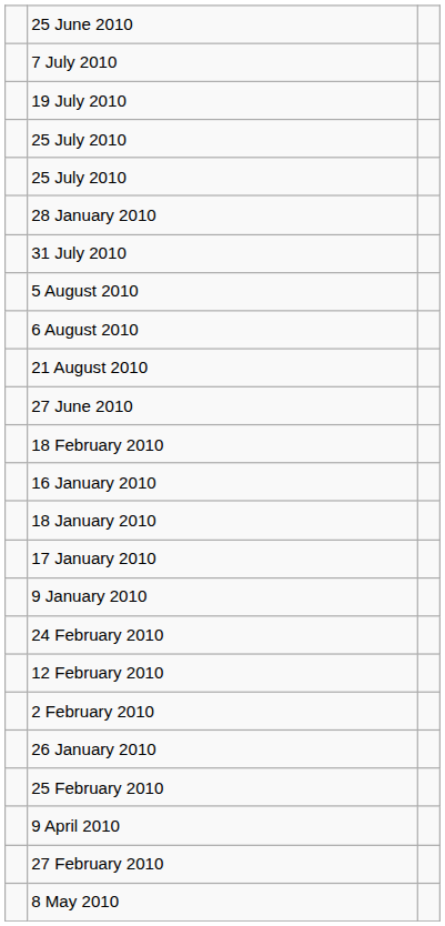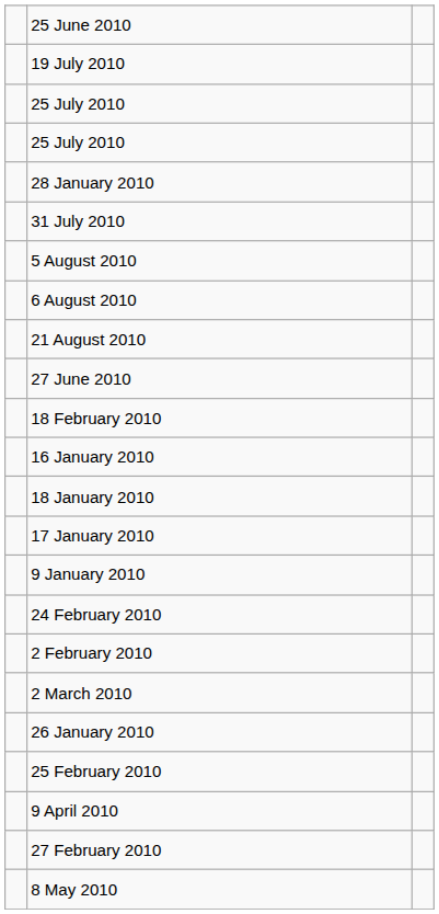 <table class="wikitable" style="font-size: 80%; float: left; width: 26em; margin-right: 1em; height: 700px">
 <tr>
 <td></td>
 <td>25 June 2010</td>
-<td></td>
-</tr>
-<tr>
-<td></td>
-<td>7 July 2010</td>
 <td></td>
 </tr>
 <tr>
 <td></td>
 <td>19 July 2010</td>
 <td></td>
 </tr>
 <tr>
 <td></td>
 <td>25 July 2010</td>
 <td></td>
 </tr>
 <tr>
 <td></td>
 <td>25 July 2010</td>
 <td></td>
 </tr>
 <tr>
 <td></td>
 <td>28 January 2010</td>
 <td></td>
 </tr>
 <tr>
 <td></td>
 <td>31 July 2010</td>
 <td></td>
 </tr>
 <tr>
 <td></td>
 <td>5 August 2010</td>
 <td></td>
 </tr>
 <tr>
 <td></td>
 <td>6 August 2010</td>
 <td></td>
 </tr>
 <tr>
 <td></td>
 <td>21 August 2010</td>
 <td></td>
 </tr>
 <tr>
 <td></td>
 <td>27 June 2010</td>
 <td></td>
 </tr>
 <tr>
 <td></td>
 <td>18 February 2010</td>
 <td></td>
 </tr>
 <tr>
 <td></td>
 <td>16 January 2010</td>
 <td></td>
 </tr>
 <tr>
 <td></td>
 <td>18 January 2010</td>
 <td></td>
 </tr>
 <tr>
 <td></td>
 <td>17 January 2010</td>
 <td></td>
 </tr>
 <tr>
 <td></td>
 <td>9 January 2010</td>
 <td></td>
 </tr>
 <tr>
 <td></td>
 <td>24 February 2010</td>
 <td></td>
 </tr>
 <tr>
 <td></td>
-<td>12 February 2010</td>
+<td>2 February 2010</td>
 <td></td>
 </tr>
 <tr>
 <td></td>
-<td>2 February 2010</td>
+<td>2 March 2010</td>
 <td></td>
 </tr>
 <tr>
 <td></td>
 <td>26 January 2010</td>
 <td></td>
 </tr>
 <tr>
 <td></td>
 <td>25 February 2010</td>
 <td></td>
 </tr>
 <tr>
 <td></td>
 <td>9 April 2010</td>
 <td></td>
 </tr>
 <tr>
 <td></td>
 <td>27 February 2010</td>
 <td></td>
 </tr>
 <tr>
 <td></td>
 <td>8 May 2010</td>
 <td></td>
 </tr>
 </table>
